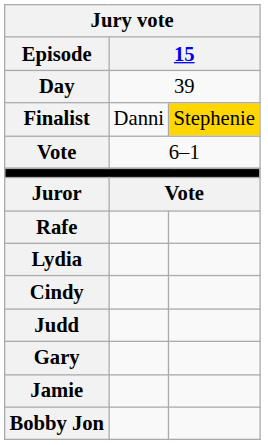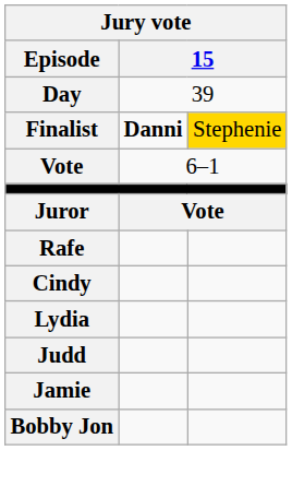 <table class="wikitable" style="text-align:center; font-size:100%">
 <tr>
 <th colspan=3>Jury vote</th>
 </tr>
 <tr>
 <th>Episode</th>
 <th colspan="2"><a href='#'>15</a></th>
 </tr>
 <tr>
 <th>Day</th>
 <td colspan="2">39</td>
 </tr>
 <tr>
 <th>Finalist</th>
-<td>Danni</td>
+<td><strong>Danni</strong></td>
 <td style="background: gold;">Stephenie</td>
 </tr>
 <tr>
 <th>Vote</th>
 <td colspan=2>6–1</td>
 </tr>
 <tr>
 <td colspan=3 bgcolor=black></td>
 </tr>
 <tr>
 <th>Juror</th>
 <th colspan=2>Vote</th>
 </tr>
 <tr>
 <th>Rafe</th>
 <td></td>
 <td></td>
 </tr>
 <tr>
+<th>Cindy</th>
+<td></td>
+<td></td>
+</tr>
+<tr>
 <th>Lydia</th>
 <td></td>
 <td></td>
 </tr>
 <tr>
-<th>Cindy</th>
-<td></td>
-<td></td>
-</tr>
-<tr>
 <th>Judd</th>
-<td></td>
-<td></td>
-</tr>
-<tr>
-<th>Gary</th>
 <td></td>
 <td></td>
 </tr>
 <tr>
 <th>Jamie</th>
 <td></td>
 <td></td>
 </tr>
 <tr>
 <th>Bobby Jon</th>
 <td></td>
 <td></td>
 </tr>
 </table>
